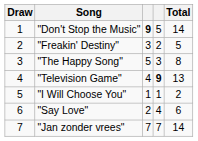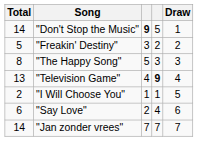 <table class="wikitable plainrowheaders" style="margin: 1em auto 1em auto; text-align:center;">
 <tr>
-<th>Draw</th>
+<th>Total</th>
 <th>Song</th>
 <th></th>
 <th></th>
-<th>Total</th>
+<th>Draw</th>
 </tr>
 <tr>
-<td>1</td>
+<td>14</td>
 <td align="left">"Don't Stop the Music"</td>
 <td><strong>9</strong></td>
 <td>5</td>
-<td>14</td>
+<td>1</td>
+</tr>
+<tr>
+<td>5</td>
+<td align="left">"Freakin' Destiny"</td>
+<td>3</td>
+<td>2</td>
+<td>2</td>
+</tr>
+<tr>
+<td>8</td>
+<td align="left">"The Happy Song"</td>
+<td>5</td>
+<td>3</td>
+<td>3</td>
+</tr>
+<tr>
+<td>13</td>
+<td align="left">"Television Game"</td>
+<td>4</td>
+<td><strong>9</strong></td>
+<td>4</td>
 </tr>
 <tr>
 <td>2</td>
-<td align="left">"Freakin' Destiny"</td>
-<td>3</td>
-<td>2</td>
-<td>5</td>
-</tr>
-<tr>
-<td>3</td>
-<td align="left">"The Happy Song"</td>
-<td>5</td>
-<td>3</td>
-<td>8</td>
-</tr>
-<tr>
-<td>4</td>
-<td align="left">"Television Game"</td>
-<td>4</td>
-<td><strong>9</strong></td>
-<td>13</td>
-</tr>
-<tr>
-<td>5</td>
 <td align="left">"I Will Choose You"</td>
 <td>1</td>
 <td>1</td>
-<td>2</td>
+<td>5</td>
 </tr>
 <tr>
 <td>6</td>
 <td align="left">"Say Love"</td>
 <td>2</td>
 <td>4</td>
 <td>6</td>
 </tr>
 <tr>
-<td>7</td>
+<td>14</td>
 <td align="left">"Jan zonder vrees"</td>
 <td>7</td>
 <td>7</td>
-<td>14</td>
+<td>7</td>
 </tr>
 </table>
